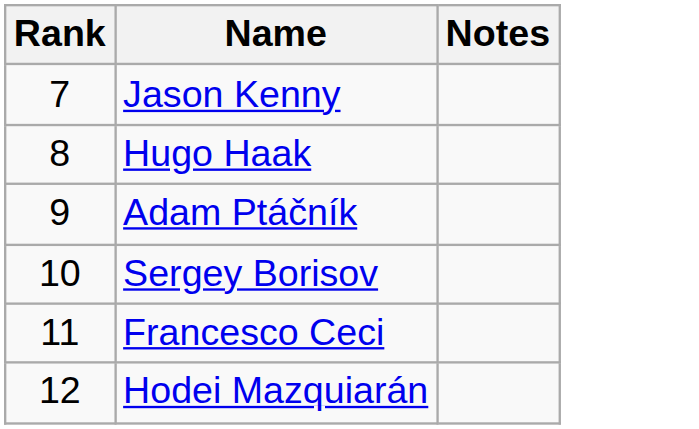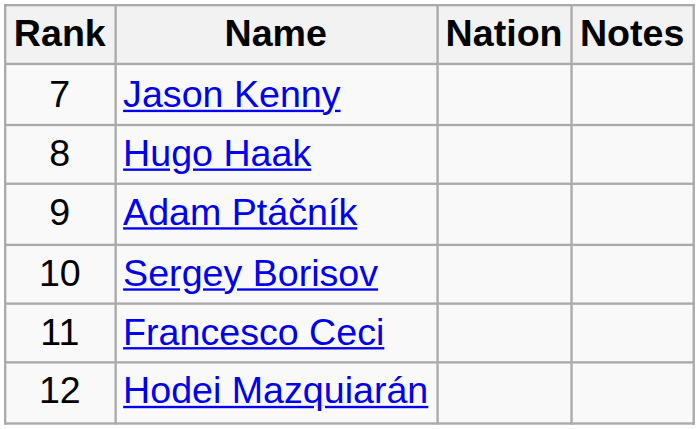 <table class="wikitable sortable" style="text-align:center">
 <tr>
 <th>Rank</th>
 <th>Name</th>
+<th>Nation</th>
 <th>Notes</th>
 </tr>
 <tr>
 <td>7</td>
 <td align=left><a href='#'>Jason Kenny</a></td>
+<td align=left></td>
 <td></td>
 </tr>
 <tr>
 <td>8</td>
 <td align=left><a href='#'>Hugo Haak</a></td>
+<td align=left></td>
 <td></td>
 </tr>
 <tr>
 <td>9</td>
 <td align=left><a href='#'>Adam Ptáčník</a></td>
+<td align=left></td>
 <td></td>
 </tr>
 <tr>
 <td>10</td>
 <td align=left><a href='#'>Sergey Borisov</a></td>
+<td align=left></td>
 <td></td>
 </tr>
 <tr>
 <td>11</td>
 <td align=left><a href='#'>Francesco Ceci</a></td>
+<td align=left></td>
 <td></td>
 </tr>
 <tr>
 <td>12</td>
 <td align=left><a href='#'>Hodei Mazquiarán</a></td>
+<td align=left></td>
 <td></td>
 </tr>
 </table>
